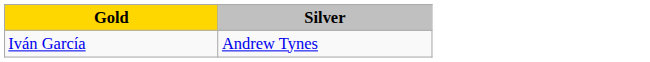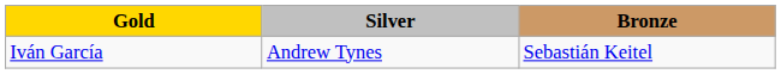 <table class="wikitable" style="text-align:left">
 <tr align="center">
 <td width=200 bgcolor=gold><strong>Gold</strong></td>
 <td width=200 bgcolor=silver><strong>Silver</strong></td>
+<td width=200 bgcolor=CC9966><strong>Bronze</strong></td>
 </tr>
 <tr>
 <td><a href='#'>Iván García</a><br><em></em></td>
 <td><a href='#'>Andrew Tynes</a><br><em></em></td>
+<td><a href='#'>Sebastián Keitel</a><br><em></em></td>
 </tr>
 </table>
